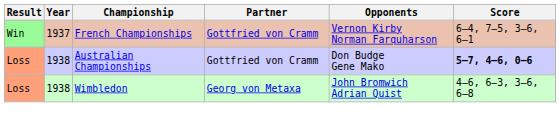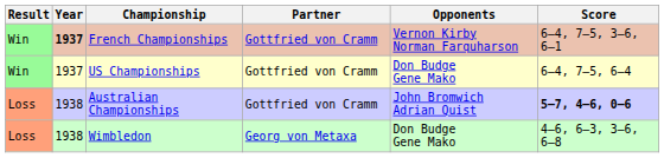 <table class='sortable wikitable'>
 <tr>
 <th>Result</th>
 <th>Year</th>
 <th style="width:170px">Championship</th>
 <th style="width:160px">Partner</th>
 <th style="width:160px">Opponents</th>
 <th style="width:130px" class="unsortable">Score</th>
 </tr>
 <tr bgcolor="#EBC2AF">
 <td style="background:#98FB98;">Win</td>
-<td>1937</td>
+<td><strong>1937</strong></td>
 <td><a href='#'>French Championships</a></td>
 <td> <a href='#'>Gottfried von Cramm</a></td>
 <td> <a href='#'>Vernon Kirby</a><br> <a href='#'>Norman Farquharson</a></td>
 <td>6–4, 7–5, 3–6, 6–1</td>
+</tr>
+<tr bgcolor="#FFFFCC">
+<td style="background:#98FB98;">Win</td>
+<td>1937</td>
+<td><a href='#'>US Championships</a></td>
+<td> Gottfried von Cramm</td>
+<td> <a href='#'>Don Budge</a><br> <a href='#'>Gene Mako</a></td>
+<td>6–4, 7–5, 6–4</td>
 </tr>
 <tr bgcolor="#CCCCFF">
 <td style="background:#ffa07a;">Loss</td>
 <td>1938</td>
 <td><a href='#'>Australian Championships</a></td>
 <td> Gottfried von Cramm</td>
-<td> Don Budge<br> Gene Mako</td>
+<td> <a href='#'>John Bromwich</a><br> <a href='#'>Adrian Quist</a></td>
 <td><strong>5–7, 4–6, 0–6</strong></td>
 </tr>
 <tr bgcolor="#CCFFCC">
 <td style="background:#ffa07a;">Loss</td>
 <td>1938</td>
 <td><a href='#'>Wimbledon</a></td>
 <td> <a href='#'>Georg von Metaxa</a></td>
-<td> <a href='#'>John Bromwich</a><br> <a href='#'>Adrian Quist</a></td>
+<td> Don Budge<br> Gene Mako</td>
 <td>4–6, 6–3, 3–6, 6–8</td>
 </tr>
 </table>
